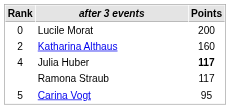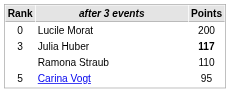 <table cellspacing="1" cellpadding="3" style="border:1px solid #AAAAAA;font-size:86%">
 <tr bgcolor="#E4E4E4">
 <th style="border-bottom:1px solid #AAAAAA" width=10>Rank</th>
 <th style="border-bottom:1px solid #AAAAAA" width=200><em>after 3 events</em></th>
 <th style="border-bottom:1px solid #AAAAAA" width=20>Points</th>
 </tr>
 <tr>
 <td align=center>0</td>
 <td> Lucile Morat</td>
 <td align=center>200</td>
 </tr>
 <tr>
-<td align=center>2</td>
-<td> <a href='#'>Katharina Althaus</a></td>
-<td align=center>160</td>
-</tr>
-<tr>
-<td align=center>4</td>
+<td align=center>3</td>
 <td> Julia Huber</td>
 <td align=center><strong>117</strong></td>
 </tr>
 <tr>
 <td align=center></td>
 <td> Ramona Straub</td>
-<td align=center>117</td>
+<td align=center>110</td>
 </tr>
 <tr>
 <td align=center>5</td>
 <td> <a href='#'>Carina Vogt</a></td>
 <td align=center>95</td>
 </tr>
 </table>
